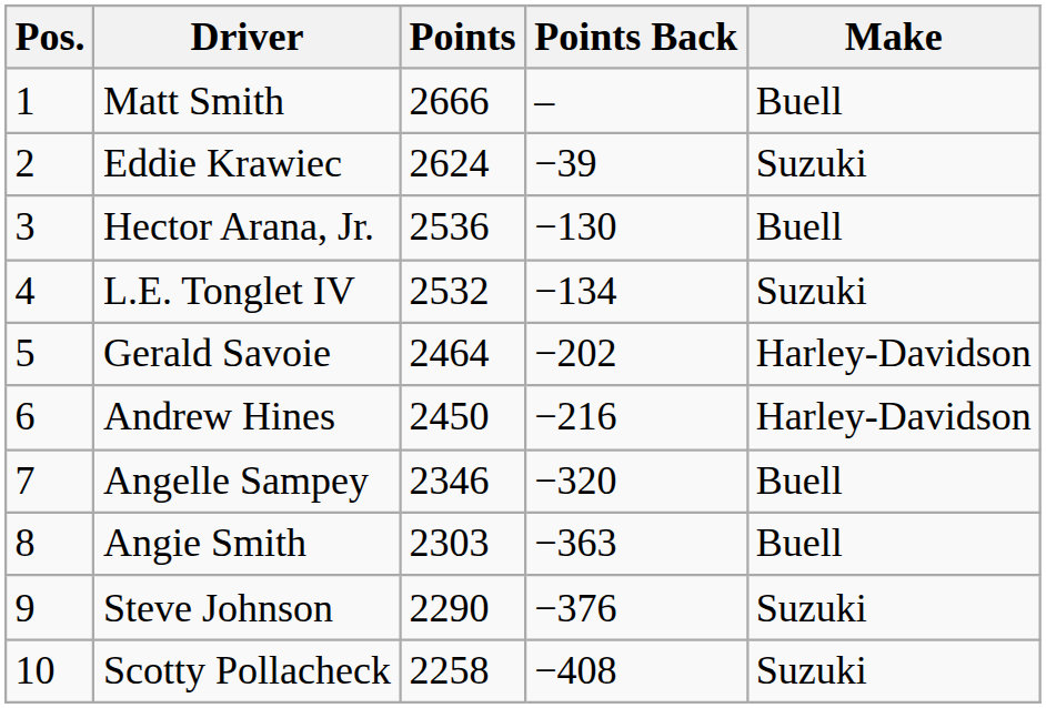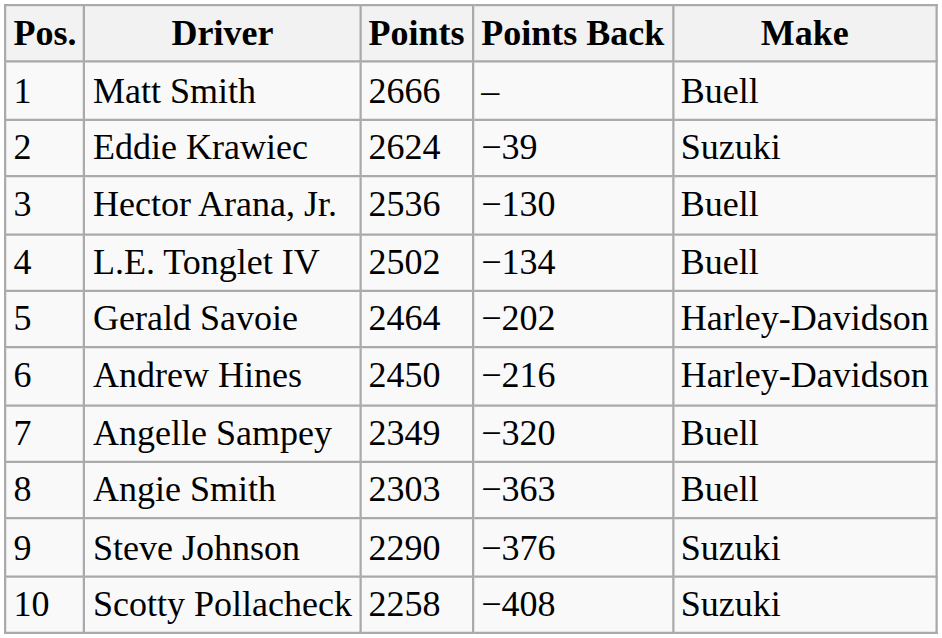 <table class="wikitable">
 <tr>
 <th>Pos.</th>
 <th>Driver</th>
 <th>Points</th>
 <th>Points Back</th>
 <th>Make</th>
 </tr>
 <tr>
 <td>1</td>
 <td>Matt Smith</td>
 <td>2666</td>
 <td>–</td>
 <td>Buell</td>
 </tr>
 <tr>
 <td>2</td>
 <td>Eddie Krawiec</td>
 <td>2624</td>
 <td>−39</td>
 <td>Suzuki</td>
 </tr>
 <tr>
 <td>3</td>
 <td>Hector Arana, Jr.</td>
 <td>2536</td>
 <td>−130</td>
 <td>Buell</td>
 </tr>
 <tr>
 <td>4</td>
 <td>L.E. Tonglet IV</td>
-<td>2532</td>
+<td>2502</td>
 <td>−134</td>
-<td>Suzuki</td>
+<td>Buell</td>
 </tr>
 <tr>
 <td>5</td>
 <td>Gerald Savoie</td>
 <td>2464</td>
 <td>−202</td>
 <td>Harley-Davidson</td>
 </tr>
 <tr>
 <td>6</td>
 <td>Andrew Hines</td>
 <td>2450</td>
 <td>−216</td>
 <td>Harley-Davidson</td>
 </tr>
 <tr>
 <td>7</td>
 <td>Angelle Sampey</td>
-<td>2346</td>
+<td>2349</td>
 <td>−320</td>
 <td>Buell</td>
 </tr>
 <tr>
 <td>8</td>
 <td>Angie Smith</td>
 <td>2303</td>
 <td>−363</td>
 <td>Buell</td>
 </tr>
 <tr>
 <td>9</td>
 <td>Steve Johnson</td>
 <td>2290</td>
 <td>−376</td>
 <td>Suzuki</td>
 </tr>
 <tr>
 <td>10</td>
 <td>Scotty Pollacheck</td>
 <td>2258</td>
 <td>−408</td>
 <td>Suzuki</td>
 </tr>
 </table>
